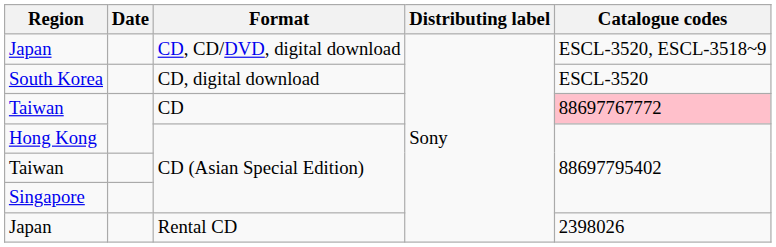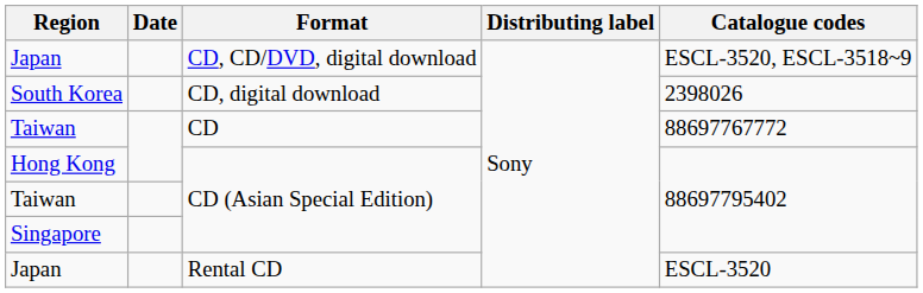 <table class="wikitable">
 <tr>
 <th>Region</th>
 <th>Date</th>
 <th>Format</th>
 <th>Distributing label</th>
 <th>Catalogue codes</th>
 </tr>
 <tr>
 <td><a href='#'>Japan</a></td>
 <td></td>
 <td><a href='#'>CD</a>, CD/<a href='#'>DVD</a>, digital download</td>
 <td rowspan=7>Sony</td>
 <td>ESCL-3520, ESCL-3518~9</td>
 </tr>
 <tr>
 <td><a href='#'>South Korea</a></td>
 <td></td>
 <td>CD, digital download</td>
-<td>ESCL-3520</td>
+<td>2398026</td>
 </tr>
 <tr>
 <td><a href='#'>Taiwan</a></td>
 <td rowspan=2></td>
 <td>CD</td>
-<td style="background: pink;">88697767772</td>
+<td>88697767772</td>
 </tr>
 <tr>
 <td><a href='#'>Hong Kong</a></td>
 <td rowspan=3>CD (Asian Special Edition)</td>
 <td rowspan=3>88697795402</td>
 </tr>
 <tr>
 <td>Taiwan</td>
 <td></td>
 </tr>
 <tr>
 <td><a href='#'>Singapore</a></td>
 <td></td>
 </tr>
 <tr>
 <td>Japan</td>
 <td></td>
 <td>Rental CD</td>
-<td>2398026</td>
+<td>ESCL-3520</td>
 </tr>
 </table>
